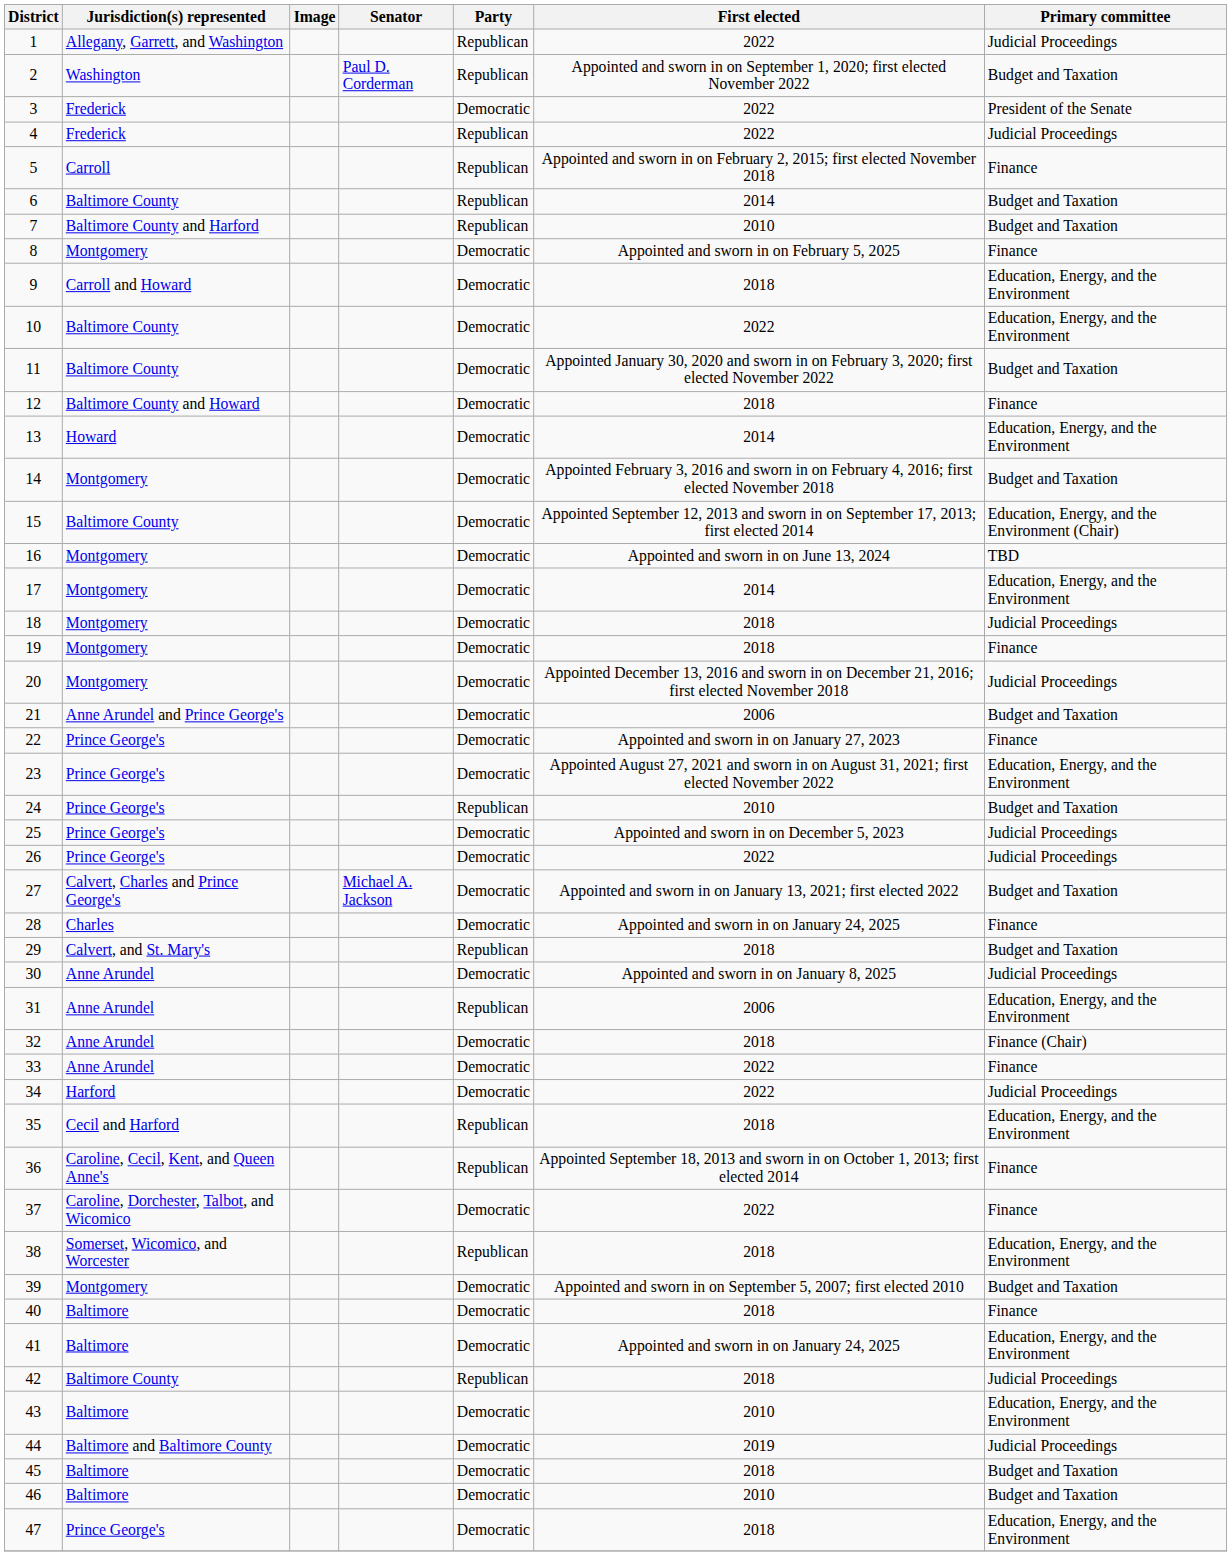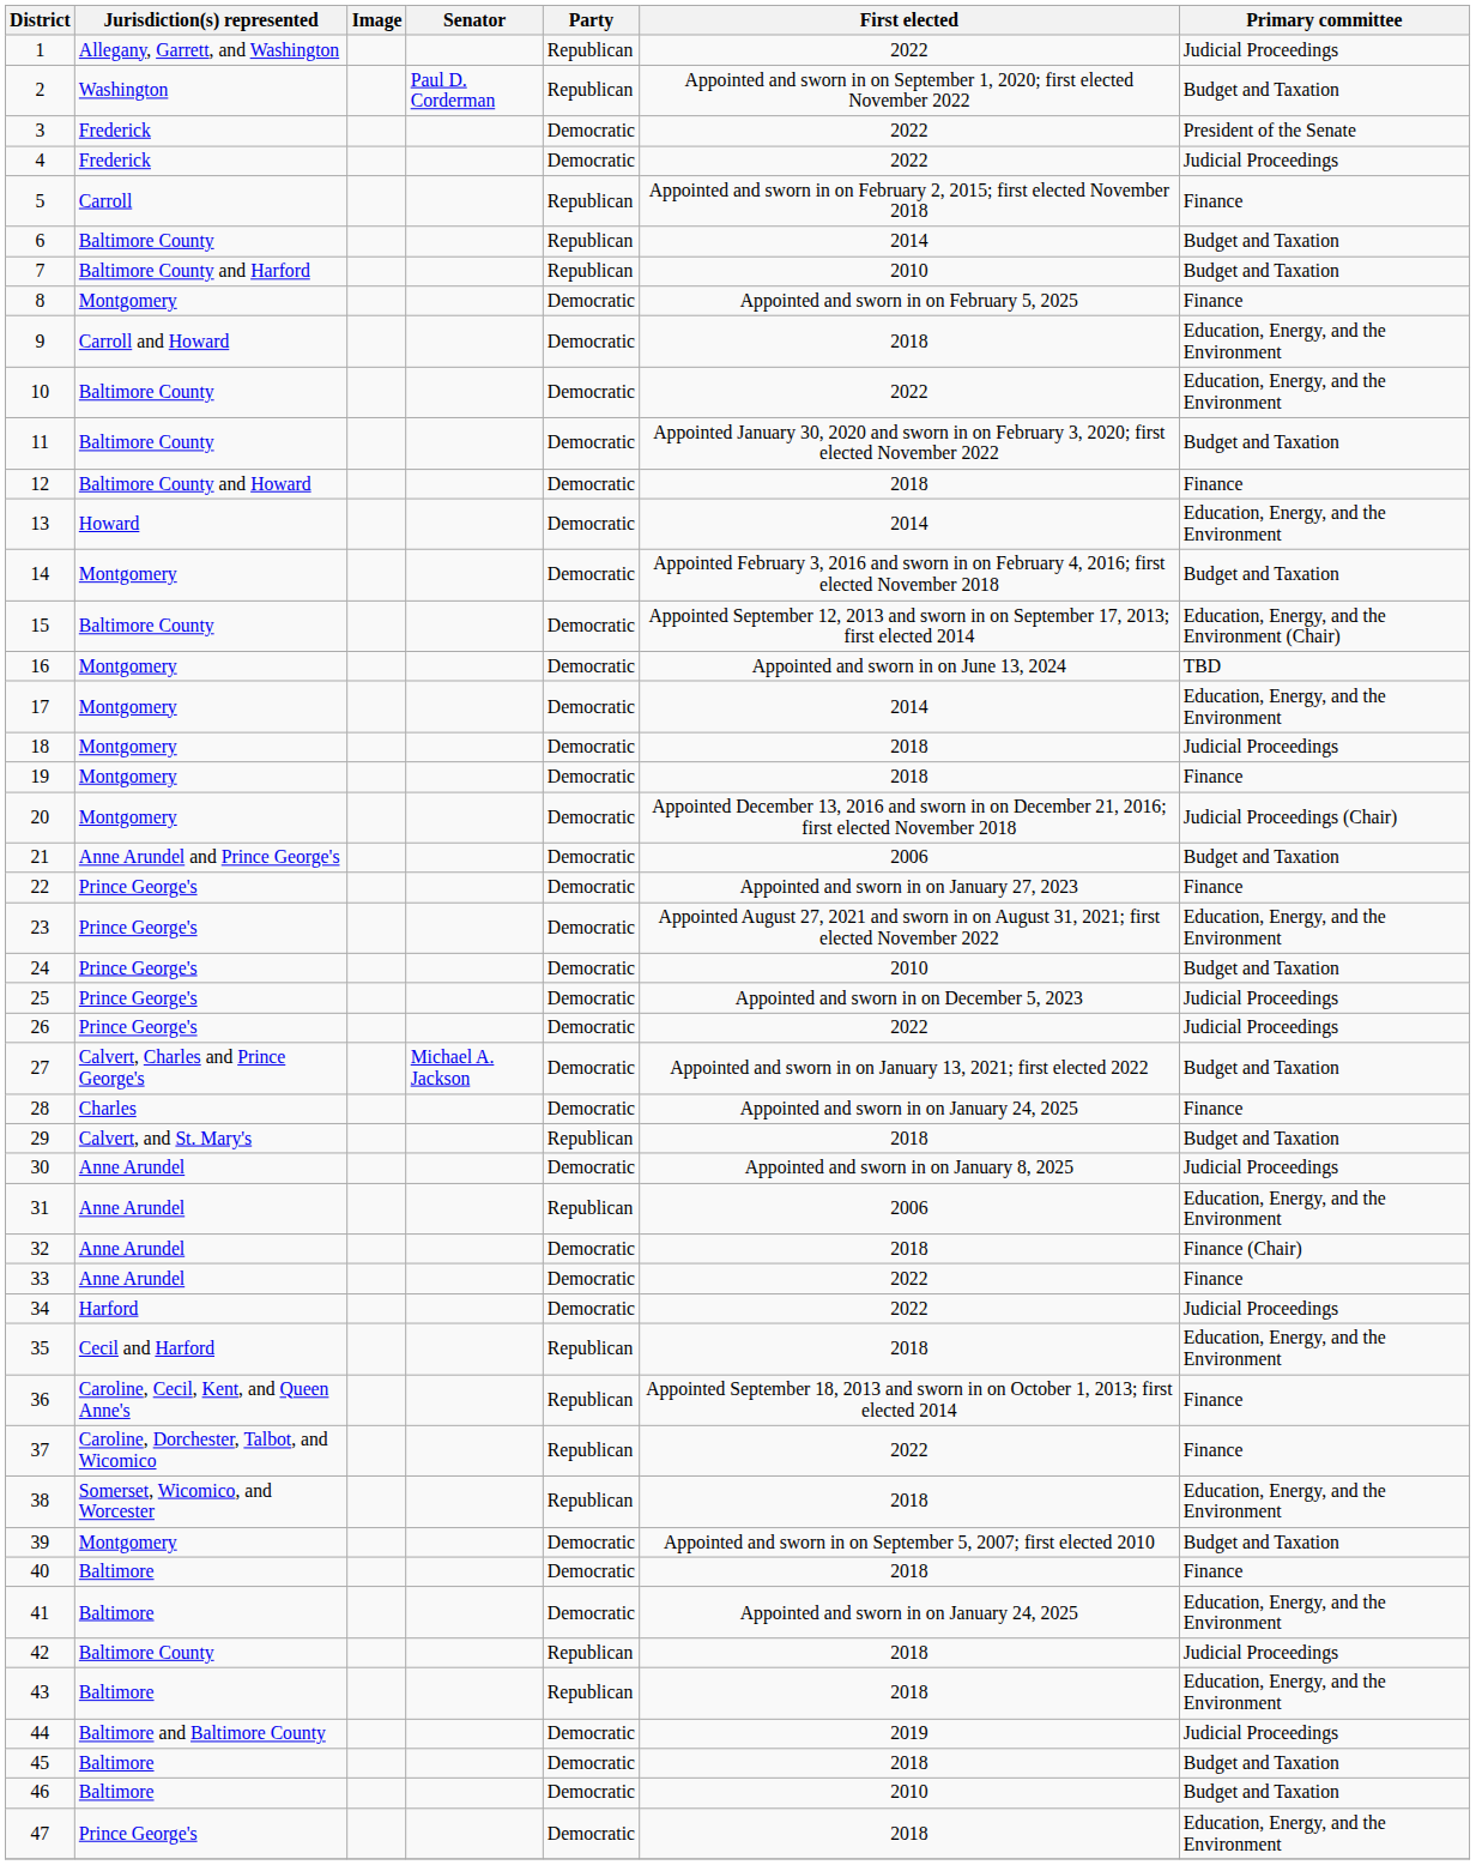 <table class="sortable wikitable">
 <tr>
 <th>District</th>
 <th>Jurisdiction(s) represented</th>
 <th class="unsortable">Image</th>
 <th>Senator</th>
 <th>Party</th>
 <th>First elected</th>
 <th>Primary committee</th>
 </tr>
 <tr>
 <td align="center">1</td>
 <td><a href='#'>Allegany</a>, <a href='#'>Garrett</a>, and <a href='#'>Washington</a></td>
 <td align="center"></td>
 <td></td>
 <td>Republican</td>
 <td align="center">2022</td>
 <td>Judicial Proceedings</td>
 </tr>
 <tr>
 <td align="center">2</td>
 <td><a href='#'>Washington</a></td>
 <td align="center"></td>
 <td><a href='#'>Paul D. Corderman</a></td>
 <td>Republican</td>
 <td align="center" data-sort-value=2020>Appointed and sworn in on September 1, 2020; first elected November 2022</td>
 <td>Budget and Taxation</td>
 </tr>
 <tr>
 <td align="center">3</td>
 <td><a href='#'>Frederick</a></td>
 <td align="center"></td>
 <td></td>
 <td>Democratic</td>
 <td align="center">2022</td>
 <td>President of the Senate</td>
 </tr>
 <tr>
 <td align="center">4</td>
 <td><a href='#'>Frederick</a></td>
 <td align="center"></td>
 <td></td>
-<td>Republican</td>
+<td>Democratic</td>
 <td align="center">2022</td>
 <td>Judicial Proceedings</td>
 </tr>
 <tr>
 <td align="center">5</td>
 <td><a href='#'>Carroll</a></td>
 <td align="center"></td>
 <td></td>
 <td>Republican</td>
 <td align="center" data-sort-value=2015>Appointed and sworn in on February 2, 2015; first elected November 2018</td>
 <td>Finance</td>
 </tr>
 <tr>
 <td align="center">6</td>
 <td><a href='#'>Baltimore County</a></td>
 <td align="center"></td>
 <td></td>
 <td>Republican</td>
 <td align="center">2014</td>
 <td>Budget and Taxation</td>
 </tr>
 <tr>
 <td align="center">7</td>
 <td><a href='#'>Baltimore County</a> and <a href='#'>Harford</a></td>
 <td align="center"></td>
 <td></td>
 <td>Republican</td>
 <td align="center">2010</td>
 <td>Budget and Taxation</td>
 </tr>
 <tr>
 <td align="center">8</td>
 <td><a href='#'>Montgomery</a></td>
 <td align="center"></td>
 <td></td>
 <td>Democratic</td>
 <td align="center" data-sort-value=2025>Appointed and sworn in on February 5, 2025</td>
 <td>Finance</td>
 </tr>
 <tr>
 <td align="center">9</td>
 <td><a href='#'>Carroll</a> and <a href='#'>Howard</a></td>
 <td align="center"></td>
 <td></td>
 <td>Democratic</td>
 <td align="center">2018</td>
 <td>Education, Energy, and the Environment</td>
 </tr>
 <tr>
 <td align="center">10</td>
 <td><a href='#'>Baltimore County</a></td>
 <td align="center"></td>
 <td></td>
 <td>Democratic</td>
 <td align="center">2022</td>
 <td>Education, Energy, and the Environment</td>
 </tr>
 <tr>
 <td align="center">11</td>
 <td><a href='#'>Baltimore County</a></td>
 <td align="center"></td>
 <td></td>
 <td>Democratic</td>
 <td align="center" data-sort-value=2020>Appointed January 30, 2020 and sworn in on February 3, 2020; first elected November 2022</td>
 <td>Budget and Taxation</td>
 </tr>
 <tr>
 <td align="center">12</td>
 <td><a href='#'>Baltimore County</a> and <a href='#'>Howard</a></td>
 <td align="center"></td>
 <td></td>
 <td>Democratic</td>
 <td align="center">2018</td>
 <td>Finance</td>
 </tr>
 <tr>
 <td align="center">13</td>
 <td><a href='#'>Howard</a></td>
 <td align="center"></td>
 <td></td>
 <td>Democratic</td>
 <td align="center">2014</td>
 <td>Education, Energy, and the Environment</td>
 </tr>
 <tr>
 <td align="center">14</td>
 <td><a href='#'>Montgomery</a></td>
 <td align="center"></td>
 <td></td>
 <td>Democratic</td>
 <td align="center" data-sort-value=2016>Appointed February 3, 2016 and sworn in on February 4, 2016; first elected November 2018</td>
 <td>Budget and Taxation</td>
 </tr>
 <tr>
 <td align="center">15</td>
 <td><a href='#'>Baltimore County</a></td>
 <td align="center"></td>
 <td></td>
 <td>Democratic</td>
 <td align="center" data-sort-value=2013>Appointed September 12, 2013 and sworn in on September 17, 2013; first elected 2014</td>
 <td>Education, Energy, and the Environment (Chair)</td>
 </tr>
 <tr>
 <td align="center">16</td>
 <td><a href='#'>Montgomery</a></td>
 <td align="center"></td>
 <td></td>
 <td>Democratic</td>
 <td align="center" data-sort-value=2024>Appointed and sworn in on June 13, 2024</td>
 <td>TBD</td>
 </tr>
 <tr>
 <td align="center">17</td>
 <td><a href='#'>Montgomery</a></td>
 <td align="center"></td>
 <td></td>
 <td>Democratic</td>
 <td align="center">2014</td>
 <td>Education, Energy, and the Environment</td>
 </tr>
 <tr>
 <td align="center">18</td>
 <td><a href='#'>Montgomery</a></td>
 <td align="center"></td>
 <td></td>
 <td>Democratic</td>
 <td align="center">2018</td>
 <td>Judicial Proceedings</td>
 </tr>
 <tr>
 <td align="center">19</td>
 <td><a href='#'>Montgomery</a></td>
 <td align="center"></td>
 <td></td>
 <td>Democratic</td>
 <td align="center">2018</td>
 <td>Finance</td>
 </tr>
 <tr>
 <td align="center">20</td>
 <td><a href='#'>Montgomery</a></td>
 <td align="center"></td>
 <td></td>
 <td>Democratic</td>
 <td align="center" data-sort-value=2016>Appointed December 13, 2016 and sworn in on December 21, 2016; first elected November 2018</td>
-<td>Judicial Proceedings</td>
+<td>Judicial Proceedings (Chair)</td>
 </tr>
 <tr>
 <td align="center">21</td>
 <td><a href='#'>Anne Arundel</a> and <a href='#'>Prince George's</a></td>
 <td align="center"></td>
 <td></td>
 <td>Democratic</td>
 <td align="center">2006</td>
 <td>Budget and Taxation</td>
 </tr>
 <tr>
 <td align="center">22</td>
 <td><a href='#'>Prince George's</a></td>
 <td align="center"></td>
 <td></td>
 <td>Democratic</td>
 <td align="center" data-sort-value=2023>Appointed and sworn in on January 27, 2023</td>
 <td>Finance</td>
 </tr>
 <tr>
 <td align="center">23</td>
 <td><a href='#'>Prince George's</a></td>
 <td align="center"></td>
 <td></td>
 <td>Democratic</td>
 <td align="center" data-sort-value=2021>Appointed August 27, 2021 and sworn in on August 31, 2021; first elected November 2022</td>
 <td>Education, Energy, and the Environment</td>
 </tr>
 <tr>
 <td align="center">24</td>
 <td><a href='#'>Prince George's</a></td>
 <td align="center"></td>
 <td></td>
-<td>Republican</td>
+<td>Democratic</td>
 <td align="center">2010</td>
 <td>Budget and Taxation</td>
 </tr>
 <tr>
 <td align="center">25</td>
 <td><a href='#'>Prince George's</a></td>
 <td align="center"></td>
 <td></td>
 <td>Democratic</td>
 <td align="center" data-sort-value=2023>Appointed and sworn in on December 5, 2023</td>
 <td>Judicial Proceedings</td>
 </tr>
 <tr>
 <td align="center">26</td>
 <td><a href='#'>Prince George's</a></td>
 <td align="center"></td>
 <td></td>
 <td>Democratic</td>
 <td align="center">2022</td>
 <td>Judicial Proceedings</td>
 </tr>
 <tr>
 <td align="center">27</td>
 <td><a href='#'>Calvert</a>, <a href='#'>Charles</a> and <a href='#'>Prince George's</a></td>
 <td align="center"></td>
 <td><a href='#'>Michael A. Jackson</a></td>
 <td>Democratic</td>
 <td align="center" data-sort-value=2021>Appointed and sworn in on January 13, 2021; first elected 2022</td>
 <td>Budget and Taxation</td>
 </tr>
 <tr>
 <td align="center">28</td>
 <td><a href='#'>Charles</a></td>
 <td align="center"></td>
 <td></td>
 <td>Democratic</td>
 <td align="center" data-sort-value=2025>Appointed and sworn in on January 24, 2025</td>
 <td>Finance</td>
 </tr>
 <tr>
 <td align="center">29</td>
 <td><a href='#'>Calvert</a>, and <a href='#'>St. Mary's</a></td>
 <td align="center"></td>
 <td></td>
 <td>Republican</td>
 <td align="center">2018</td>
 <td>Budget and Taxation</td>
 </tr>
 <tr>
 <td align="center">30</td>
 <td><a href='#'>Anne Arundel</a></td>
 <td align="center"></td>
 <td></td>
 <td>Democratic</td>
 <td align="center" data-sort-value=2025>Appointed and sworn in on January 8, 2025</td>
 <td>Judicial Proceedings</td>
 </tr>
 <tr>
 <td align="center">31</td>
 <td><a href='#'>Anne Arundel</a></td>
 <td align="center"></td>
 <td></td>
 <td>Republican</td>
 <td align="center">2006</td>
 <td>Education, Energy, and the Environment</td>
 </tr>
 <tr>
 <td align="center">32</td>
 <td><a href='#'>Anne Arundel</a></td>
 <td align="center"></td>
 <td></td>
 <td>Democratic</td>
 <td align="center">2018</td>
 <td>Finance (Chair)</td>
 </tr>
 <tr>
 <td align="center">33</td>
 <td><a href='#'>Anne Arundel</a></td>
 <td align="center"></td>
 <td></td>
 <td>Democratic</td>
 <td align="center">2022</td>
 <td>Finance</td>
 </tr>
 <tr>
 <td align="center">34</td>
 <td><a href='#'>Harford</a></td>
 <td align="center"></td>
 <td></td>
 <td>Democratic</td>
 <td align="center">2022</td>
 <td>Judicial Proceedings</td>
 </tr>
 <tr>
 <td align="center">35</td>
 <td><a href='#'>Cecil</a> and <a href='#'>Harford</a></td>
 <td align="center"></td>
 <td></td>
 <td>Republican</td>
 <td align="center">2018</td>
 <td>Education, Energy, and the Environment</td>
 </tr>
 <tr>
 <td align="center">36</td>
 <td><a href='#'>Caroline</a>, <a href='#'>Cecil</a>, <a href='#'>Kent</a>, and <a href='#'>Queen Anne's</a></td>
 <td align="center"></td>
 <td></td>
 <td>Republican</td>
 <td align="center" data-sort-value=2013>Appointed September 18, 2013 and sworn in on October 1, 2013; first elected 2014</td>
 <td>Finance</td>
 </tr>
 <tr>
 <td align="center">37</td>
 <td><a href='#'>Caroline</a>, <a href='#'>Dorchester</a>, <a href='#'>Talbot</a>, and <a href='#'>Wicomico</a></td>
 <td align="center"></td>
 <td></td>
-<td>Democratic</td>
+<td>Republican</td>
 <td align="center">2022</td>
 <td>Finance</td>
 </tr>
 <tr>
 <td align="center">38</td>
 <td><a href='#'>Somerset</a>, <a href='#'>Wicomico</a>, and <a href='#'>Worcester</a></td>
 <td align="center"></td>
 <td></td>
 <td>Republican</td>
 <td align="center">2018</td>
 <td>Education, Energy, and the Environment</td>
 </tr>
 <tr>
 <td align="center">39</td>
 <td><a href='#'>Montgomery</a></td>
 <td align="center"></td>
 <td></td>
 <td>Democratic</td>
 <td align="center" data-sort-value=2007>Appointed and sworn in on September 5, 2007; first elected 2010</td>
 <td>Budget and Taxation</td>
 </tr>
 <tr>
 <td align="center">40</td>
 <td><a href='#'>Baltimore</a></td>
 <td align="center"></td>
 <td></td>
 <td>Democratic</td>
 <td align="center">2018</td>
 <td>Finance</td>
 </tr>
 <tr>
 <td align="center">41</td>
 <td><a href='#'>Baltimore</a></td>
 <td align="center"></td>
 <td></td>
 <td>Democratic</td>
 <td align="center" data-sort-value=2025>Appointed and sworn in on January 24, 2025</td>
 <td>Education, Energy, and the Environment</td>
 </tr>
 <tr>
 <td align="center">42</td>
 <td><a href='#'>Baltimore County</a></td>
 <td align="center"></td>
 <td></td>
 <td>Republican</td>
 <td align="center">2018</td>
 <td>Judicial Proceedings</td>
 </tr>
 <tr>
 <td align="center">43</td>
 <td><a href='#'>Baltimore</a></td>
 <td align="center"></td>
 <td></td>
-<td>Democratic</td>
-<td align="center">2010</td>
+<td>Republican</td>
+<td align="center">2018</td>
 <td>Education, Energy, and the Environment</td>
 </tr>
 <tr>
 <td align="center">44</td>
 <td><a href='#'>Baltimore</a> and <a href='#'>Baltimore County</a></td>
 <td align="center"></td>
 <td></td>
 <td>Democratic</td>
 <td align="center">2019</td>
 <td>Judicial Proceedings</td>
 </tr>
 <tr>
 <td align="center">45</td>
 <td><a href='#'>Baltimore</a></td>
 <td align="center"></td>
 <td></td>
 <td>Democratic</td>
 <td align="center">2018</td>
 <td>Budget and Taxation</td>
 </tr>
 <tr>
 <td align="center">46</td>
 <td><a href='#'>Baltimore</a></td>
 <td align="center"></td>
 <td></td>
 <td>Democratic</td>
 <td align="center">2010</td>
 <td>Budget and Taxation</td>
 </tr>
 <tr>
 <td align="center">47</td>
 <td><a href='#'>Prince George's</a></td>
 <td align="center"><br></td>
 <td></td>
 <td>Democratic</td>
 <td align="center">2018</td>
 <td>Education, Energy, and the Environment</td>
 </tr>
 <tr>
 </tr>
 </table>
